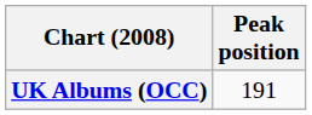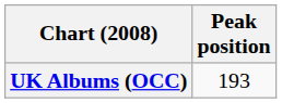 <table class="wikitable plainrowheaders" style="text-align:center">
 <tr>
 <th>Chart (2008)</th>
 <th>Peak<br>position</th>
 </tr>
 <tr>
 <th scope="row"><a href='#'>UK Albums</a> (<a href='#'>OCC</a>)</th>
-<td>191</td>
+<td>193</td>
 </tr>
 </table>
